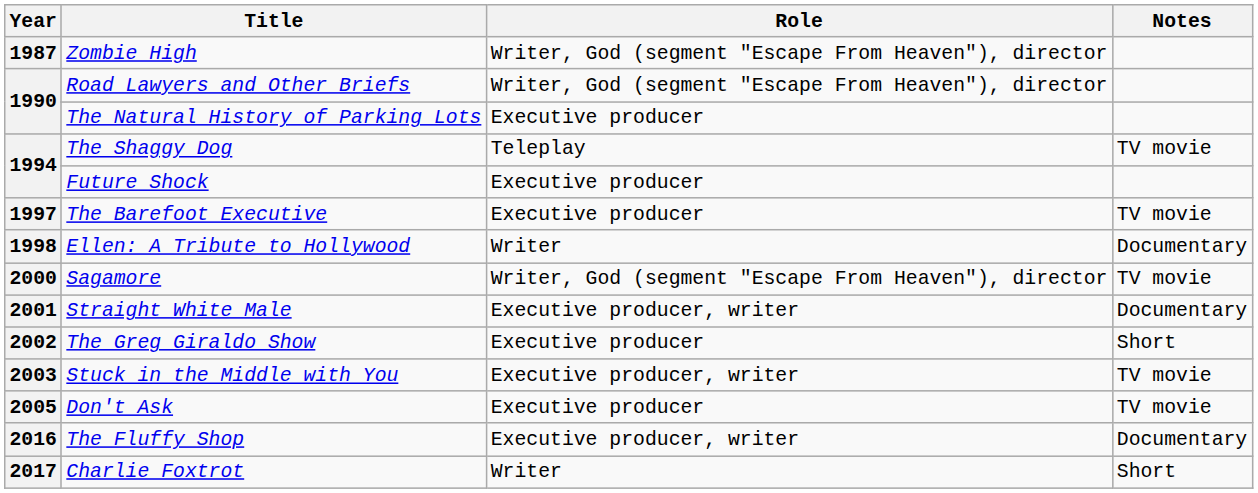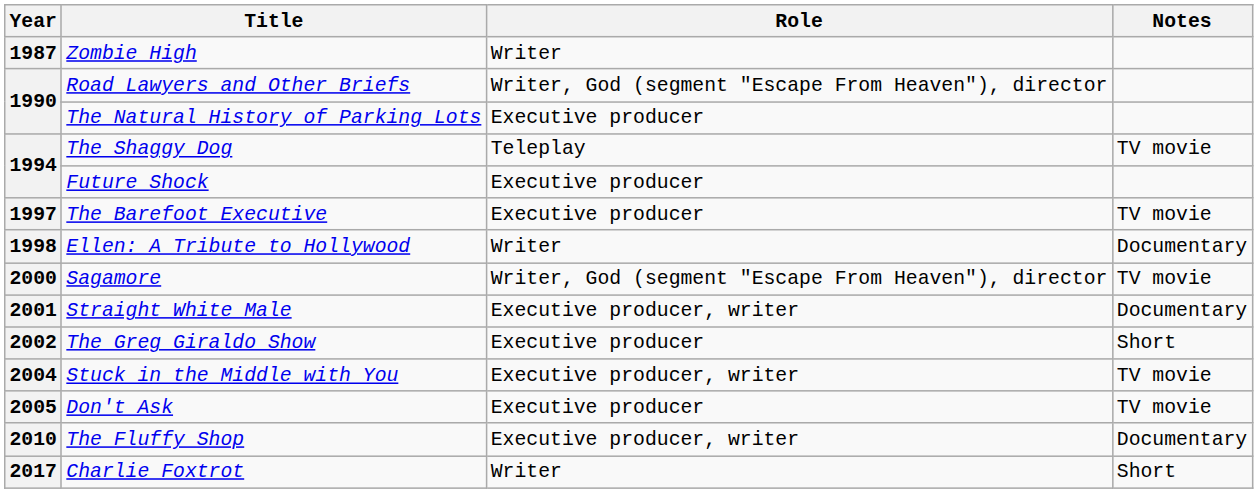 <table class="wikitable sortable plainrowheaders">
 <tr>
 <th scope="col">Year</th>
 <th scope="col">Title</th>
 <th scope="col">Role</th>
 <th scope="col">Notes</th>
 </tr>
 <tr>
 <th scope="row">1987</th>
 <td><em><a href='#'>Zombie High</a></em></td>
-<td>Writer, God (segment "Escape From Heaven"), director</td>
+<td>Writer</td>
 <td></td>
 </tr>
 <tr>
 <th scope="row" rowspan="2">1990</th>
 <td><em><a href='#'>Road Lawyers and Other Briefs</a></em></td>
 <td>Writer, God (segment "Escape From Heaven"), director</td>
 <td></td>
 </tr>
 <tr>
 <td><em><a href='#'>The Natural History of Parking Lots</a></em></td>
 <td>Executive producer</td>
 <td></td>
 </tr>
 <tr>
 <th scope="row" rowspan="2">1994</th>
 <td><em><a href='#'>The Shaggy Dog</a></em></td>
 <td>Teleplay</td>
 <td>TV movie</td>
 </tr>
 <tr>
 <td><em><a href='#'>Future Shock</a></em></td>
 <td>Executive producer</td>
 <td></td>
 </tr>
 <tr>
 <th scope="row">1997</th>
 <td><em><a href='#'>The Barefoot Executive</a></em></td>
 <td>Executive producer</td>
 <td>TV movie</td>
 </tr>
 <tr>
 <th scope="row">1998</th>
 <td><em><a href='#'>Ellen: A Tribute to Hollywood</a></em></td>
 <td>Writer</td>
 <td>Documentary</td>
 </tr>
 <tr>
 <th scope="row">2000</th>
 <td><em><a href='#'>Sagamore</a></em></td>
 <td>Writer, God (segment "Escape From Heaven"), director</td>
 <td>TV movie</td>
 </tr>
 <tr>
 <th scope="row">2001</th>
 <td><em><a href='#'>Straight White Male</a></em></td>
 <td>Executive producer, writer</td>
 <td>Documentary</td>
 </tr>
 <tr>
 <th scope="row">2002</th>
 <td><em><a href='#'>The Greg Giraldo Show</a></em></td>
 <td>Executive producer</td>
 <td>Short</td>
 </tr>
 <tr>
-<th scope="row">2003</th>
+<th scope="row">2004</th>
 <td><em><a href='#'>Stuck in the Middle with You</a></em></td>
 <td>Executive producer, writer</td>
 <td>TV movie</td>
 </tr>
 <tr>
 <th scope="row">2005</th>
 <td><em><a href='#'>Don't Ask</a></em></td>
 <td>Executive producer</td>
 <td>TV movie</td>
 </tr>
 <tr>
-<th scope="row">2016</th>
+<th scope="row">2010</th>
 <td><em><a href='#'>The Fluffy Shop</a></em></td>
 <td>Executive producer, writer</td>
 <td>Documentary</td>
 </tr>
 <tr>
 <th scope="row">2017</th>
 <td><em><a href='#'>Charlie Foxtrot</a></em></td>
 <td>Writer</td>
 <td>Short</td>
 </tr>
 </table>
